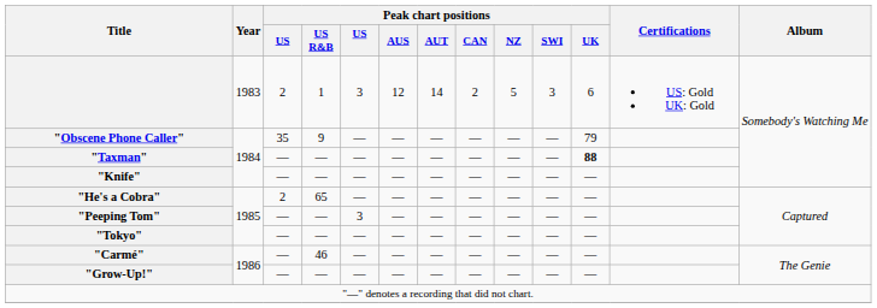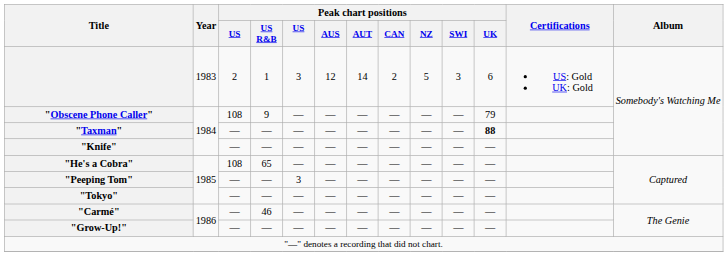 <table class="wikitable plainrowheaders" style="text-align:center;" border="1">
 <tr>
 <th scope="col" rowspan="2" style="width:18em;">Title</th>
 <th scope="col" rowspan="2">Year</th>
 <th scope="col" colspan="9">Peak chart positions</th>
 <th scope="col" rowspan="2" style="width:10em;"><a href='#'>Certifications</a></th>
 <th scope="col" rowspan="2">Album</th>
 </tr>
 <tr>
 <th scope="col" style="width:3em;font-size:90%;"><a href='#'>US</a><br></th>
 <th scope="col" style="width:3em;font-size:90%;"><a href='#'>US<br>R&B</a><br></th>
 <th scope="col" style="width:3em;font-size:90%;"><a href='#'>US<br></a><br></th>
 <th scope="col" style="width:3em;font-size:90%;"><a href='#'>AUS</a><br></th>
 <th scope="col" style="width:3em;font-size:90%;"><a href='#'>AUT</a><br></th>
 <th scope="col" style="width:3em;font-size:90%;"><a href='#'>CAN</a><br></th>
 <th scope="col" style="width:3em;font-size:90%;"><a href='#'>NZ</a><br></th>
 <th scope="col" style="width:3em;font-size:90%;"><a href='#'>SWI</a><br></th>
 <th scope="col" style="width:3em;font-size:90%;"><a href='#'>UK</a><br></th>
 </tr>
 <tr>
 <th scope="row"></th>
 <td rowspan="1">1983</td>
 <td>2</td>
 <td>1</td>
 <td>3</td>
 <td>12</td>
 <td>14</td>
 <td>2</td>
 <td>5</td>
 <td>3</td>
 <td>6</td>
 <td><br><ul><li><a href='#'>US</a>: Gold</li><li><a href='#'>UK</a>: Gold</li></ul></td>
 <td rowspan="4"><em>Somebody's Watching Me</em></td>
 </tr>
 <tr>
 <th scope="row">"<a href='#'>Obscene Phone Caller</a>"</th>
 <td rowspan="3">1984</td>
-<td>35</td>
+<td>108</td>
 <td>9</td>
 <td>—</td>
 <td>—</td>
 <td>—</td>
 <td>—</td>
 <td>—</td>
 <td>—</td>
 <td>79</td>
 <td></td>
 </tr>
 <tr>
 <th scope="row">"<a href='#'>Taxman</a>"</th>
 <td>—</td>
 <td>—</td>
 <td>—</td>
 <td>—</td>
 <td>—</td>
 <td>—</td>
 <td>—</td>
 <td>—</td>
 <td><strong>88</strong></td>
 <td></td>
 </tr>
 <tr>
 <th scope="row">"Knife"</th>
 <td>—</td>
 <td>—</td>
 <td>—</td>
 <td>—</td>
 <td>—</td>
 <td>—</td>
 <td>—</td>
 <td>—</td>
 <td>—</td>
 <td></td>
 </tr>
 <tr>
 <th scope="row">"He's a Cobra"</th>
 <td rowspan="3">1985</td>
-<td>2</td>
+<td>108</td>
 <td>65</td>
 <td>—</td>
 <td>—</td>
 <td>—</td>
 <td>—</td>
 <td>—</td>
 <td>—</td>
 <td>—</td>
 <td></td>
 <td rowspan="3"><em>Captured</em></td>
 </tr>
 <tr>
 <th scope="row">"Peeping Tom"</th>
 <td>—</td>
 <td>—</td>
 <td>3</td>
 <td>—</td>
 <td>—</td>
 <td>—</td>
 <td>—</td>
 <td>—</td>
 <td>—</td>
 <td></td>
 </tr>
 <tr>
 <th scope="row">"Tokyo"</th>
 <td>—</td>
 <td>—</td>
 <td>—</td>
 <td>—</td>
 <td>—</td>
 <td>—</td>
 <td>—</td>
 <td>—</td>
 <td>—</td>
 <td></td>
 </tr>
 <tr>
 <th scope="row">"Carmé"</th>
 <td rowspan="2">1986</td>
 <td>—</td>
 <td>46</td>
 <td>—</td>
 <td>—</td>
 <td>—</td>
 <td>—</td>
 <td>—</td>
 <td>—</td>
 <td>—</td>
 <td></td>
 <td rowspan="2"><em>The Genie</em></td>
 </tr>
 <tr>
 <th scope="row">"Grow-Up!"</th>
 <td>—</td>
 <td>—</td>
 <td>—</td>
 <td>—</td>
 <td>—</td>
 <td>—</td>
 <td>—</td>
 <td>—</td>
 <td>—</td>
 <td></td>
 </tr>
 <tr>
 <td colspan="15" style="font-size:90%">"—" denotes a recording that did not chart.</td>
 </tr>
 <tr>
 </tr>
 </table>
